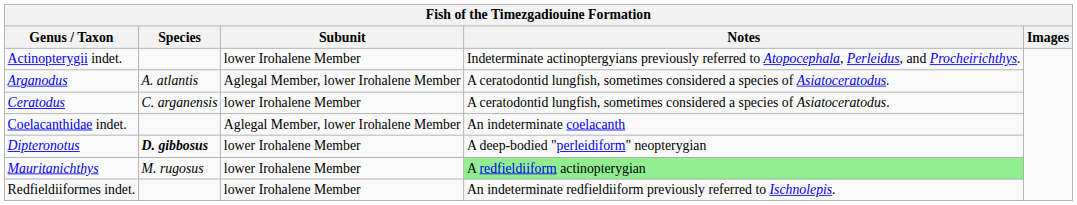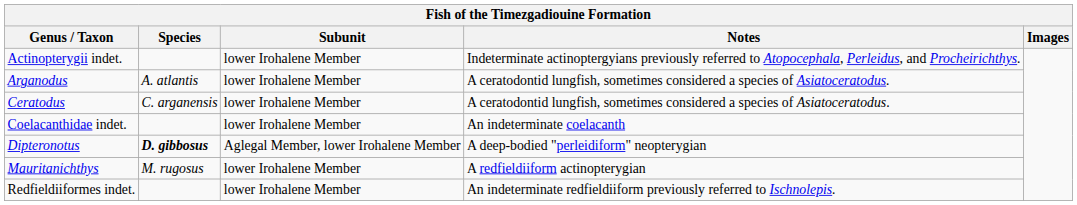 <table class="wikitable" align="center">
 <tr>
 <th colspan="5" align="center"><strong>Fish of the Timezgadiouine Formation</strong></th>
 </tr>
 <tr>
 <th>Genus / Taxon</th>
 <th>Species</th>
 <th>Subunit</th>
 <th>Notes</th>
 <th>Images</th>
 </tr>
 <tr>
 <td><a href='#'>Actinopterygii</a> indet.</td>
 <td></td>
 <td>lower Irohalene Member</td>
 <td>Indeterminate actinoptergyians previously referred to <em><a href='#'>Atopocephala</a></em>, <em><a href='#'>Perleidus</a></em>, and <em><a href='#'>Procheirichthys</a>.</em></td>
 <td rowspan="147"></td>
 </tr>
 <tr>
 <td><em><a href='#'>Arganodus</a></em></td>
 <td><em>A. atlantis</em></td>
-<td>Aglegal Member, lower Irohalene Member</td>
+<td>lower Irohalene Member</td>
 <td>A ceratodontid lungfish, sometimes considered a species of <em><a href='#'>Asiatoceratodus</a>.</em></td>
 </tr>
 <tr>
 <td><em><a href='#'>Ceratodus</a></em></td>
 <td><em>C. arganensis</em></td>
 <td>lower Irohalene Member</td>
 <td>A ceratodontid lungfish, sometimes considered a species of <em>Asiatoceratodus</em>.</td>
 </tr>
 <tr>
 <td><a href='#'>Coelacanthidae</a> indet.</td>
 <td></td>
-<td>Aglegal Member, lower Irohalene Member</td>
+<td>lower Irohalene Member</td>
 <td>An indeterminate <a href='#'>coelacanth</a></td>
 </tr>
 <tr>
 <td><em><a href='#'>Dipteronotus</a></em></td>
 <td><strong><em>D. gibbosus</em></strong></td>
-<td>lower Irohalene Member</td>
+<td>Aglegal Member, lower Irohalene Member</td>
 <td>A deep-bodied "<a href='#'>perleidiform</a>" neopterygian</td>
 </tr>
 <tr>
 <td><em><a href='#'>Mauritanichthys</a></em></td>
 <td><em>M. rugosus</em></td>
 <td>lower Irohalene Member</td>
-<td style="background: lightgreen;">A <a href='#'>redfieldiiform</a> actinopterygian</td>
+<td>A <a href='#'>redfieldiiform</a> actinopterygian</td>
 </tr>
 <tr>
 <td>Redfieldiiformes indet.</td>
 <td></td>
 <td>lower Irohalene Member</td>
 <td>An indeterminate redfieldiiform previously referred to <em><a href='#'>Ischnolepis</a>.</em></td>
 </tr>
 </table>
